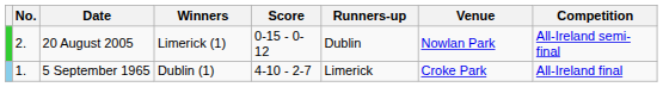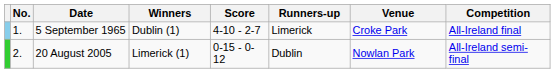 <table class="wikitable" style="font-size:90%">
 <tr>
 <th width=1></th>
 <th width=5>No.</th>
 <th width=120>Date</th>
 <th width=100>Winners</th>
 <th width=70>Score</th>
 <th width=100>Runners-up</th>
 <th width=120>Venue</th>
 <th width=130>Competition</th>
 </tr>
 <tr>
+<td style="background-color:#87CEEB"></td>
+<td>1.</td>
+<td>5 September 1965</td>
+<td>Dublin (1)</td>
+<td>4-10 - 2-7</td>
+<td>Limerick</td>
+<td><a href='#'>Croke Park</a></td>
+<td><a href='#'>All-Ireland final</a></td>
+</tr>
+<tr>
 <td style="background-color:#32CD32"></td>
 <td>2.</td>
 <td>20 August 2005</td>
 <td>Limerick (1)</td>
 <td>0-15 - 0-12</td>
 <td>Dublin</td>
 <td><a href='#'>Nowlan Park</a></td>
 <td><a href='#'>All-Ireland semi-final</a></td>
 </tr>
-<tr>
-<td style="background-color:#87CEEB"></td>
-<td>1.</td>
-<td>5 September 1965</td>
-<td>Dublin (1)</td>
-<td>4-10 - 2-7</td>
-<td>Limerick</td>
-<td><a href='#'>Croke Park</a></td>
-<td><a href='#'>All-Ireland final</a></td>
-</tr>
 </table>
